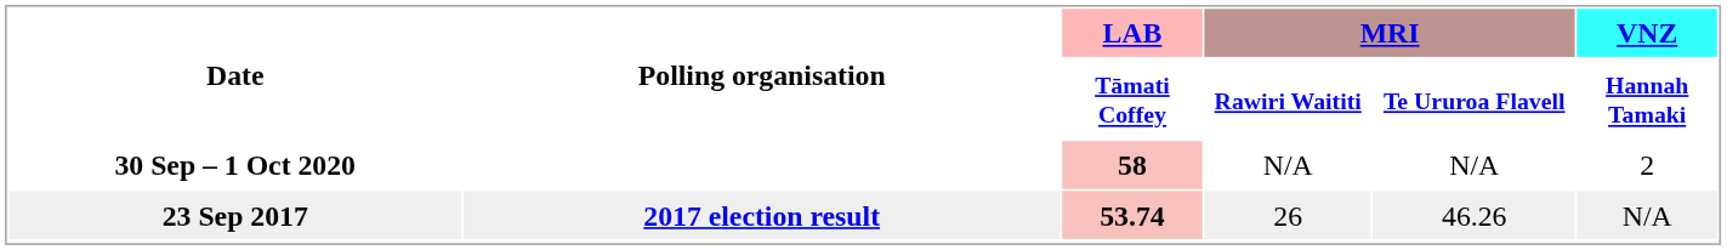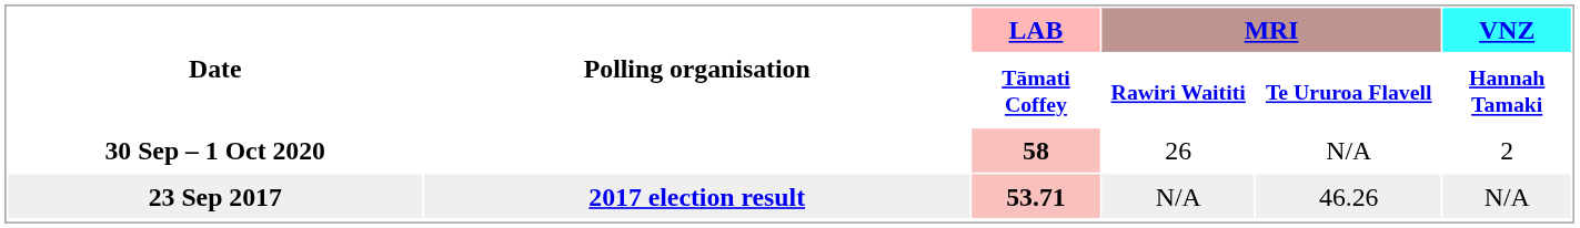 <table cellpadding="5" cellspacing="1" style="font-size:90%; line-height:14px; text-align:center; border: 1px solid #aaa">
 <tr>
 <th rowspan="2" style="width:15em;">Date</th>
 <th rowspan="2" style="width:20em;">Polling organisation</th>
 <th style="background-color:#FFB6B6;width:60px"><a href='#'>LAB</a></th>
 <th colspan="2" style="background-color:#BD9490;width:60px;"><a href='#'>MRI</a></th>
 <th style="background-color:#33FFFF;width:60px"><a href='#'>VNZ</a></th>
 </tr>
 <tr>
 <th><small><a href='#'>Tāmati Coffey</a></small></th>
 <th><small><a href='#'>Rawiri Waititi</a></small></th>
 <th><small><a href='#'>Te Ururoa Flavell</a></small></th>
 <th><small><a href='#'>Hannah Tamaki</a></small></th>
 </tr>
 <tr>
 <td><strong>30 Sep – 1 Oct 2020</strong></td>
 <td></td>
 <td style="background:#F8C1BE"><strong>58</strong></td>
-<td>N/A</td>
+<td>26</td>
 <td>N/A</td>
 <td>2</td>
 </tr>
 <tr style="background:#EFEFEF;">
 <td><strong>23 Sep 2017</strong></td>
 <td><strong><a href='#'>2017 election result</a></strong></td>
-<td style="background:#F8C1BE"><strong>53.74</strong></td>
-<td>26</td>
+<td style="background:#F8C1BE"><strong>53.71</strong></td>
+<td>N/A</td>
 <td>46.26</td>
 <td>N/A</td>
 </tr>
 <tr>
 </tr>
 </table>
